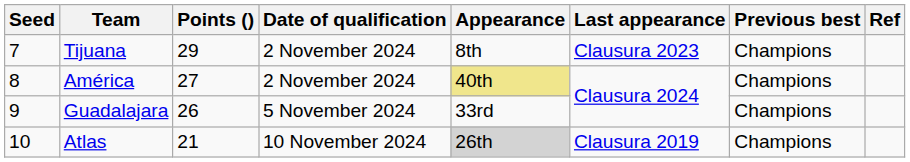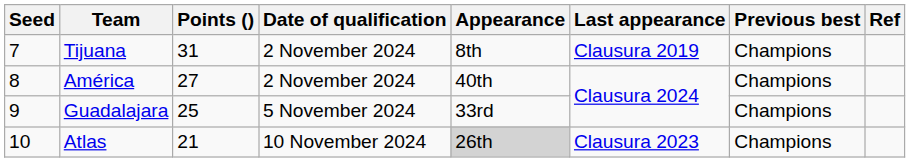 <table class="wikitable sortable">
 <tr>
 <th>Seed</th>
 <th>Team</th>
 <th>Points ()</th>
 <th>Date of qualification</th>
 <th>Appearance</th>
 <th>Last appearance</th>
 <th>Previous best </th>
 <th>Ref</th>
 </tr>
 <tr>
 <td>7</td>
 <td><a href='#'>Tijuana</a></td>
-<td>29</td>
+<td>31</td>
 <td>2 November 2024</td>
 <td>8th</td>
-<td rowspan="1"><a href='#'>Clausura 2023</a></td>
+<td rowspan="1"><a href='#'>Clausura 2019</a></td>
 <td>Champions </td>
 <td></td>
 </tr>
 <tr>
 <td>8</td>
 <td><a href='#'>América</a></td>
 <td>27</td>
 <td>2 November 2024</td>
-<td style="background: khaki;">40th</td>
+<td>40th</td>
 <td rowspan="2"><a href='#'>Clausura 2024</a></td>
 <td>Champions </td>
 <td></td>
 </tr>
 <tr>
 <td>9</td>
 <td><a href='#'>Guadalajara</a></td>
-<td>26</td>
+<td>25</td>
 <td>5 November 2024</td>
 <td>33rd</td>
 <td>Champions </td>
 <td></td>
 </tr>
 <tr>
 <td>10</td>
 <td><a href='#'>Atlas</a></td>
 <td>21</td>
 <td>10 November 2024</td>
 <td style="background: lightgrey;">26th</td>
-<td rowspan="1"><a href='#'>Clausura 2019</a></td>
+<td rowspan="1"><a href='#'>Clausura 2023</a></td>
 <td>Champions </td>
 <td></td>
 </tr>
 </table>
